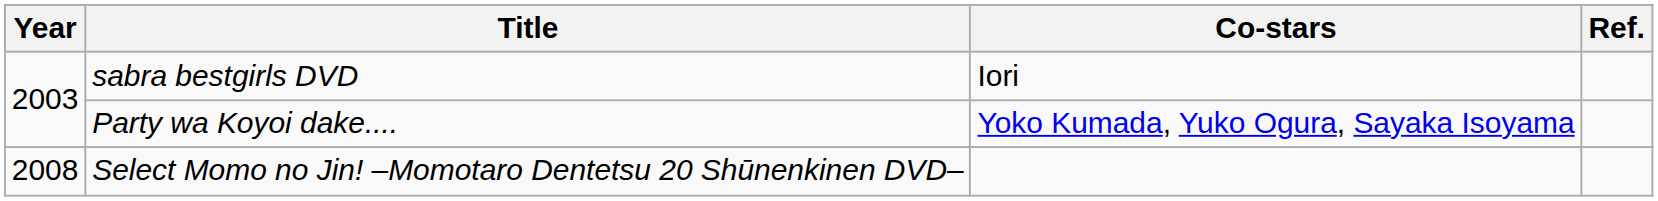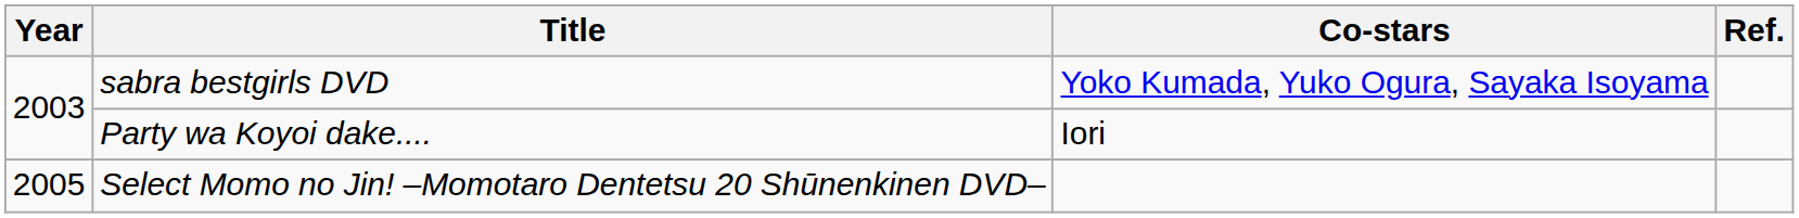 <table class="wikitable">
 <tr>
 <th>Year</th>
 <th>Title</th>
 <th>Co-stars</th>
 <th>Ref.</th>
 </tr>
 <tr>
 <td rowspan="2">2003</td>
 <td><em>sabra bestgirls DVD</em></td>
+<td><a href='#'>Yoko Kumada</a>, <a href='#'>Yuko Ogura</a>, <a href='#'>Sayaka Isoyama</a></td>
+<td></td>
+</tr>
+<tr>
+<td><em>Party wa Koyoi dake....</em></td>
 <td>Iori</td>
 <td></td>
 </tr>
 <tr>
-<td><em>Party wa Koyoi dake....</em></td>
-<td><a href='#'>Yoko Kumada</a>, <a href='#'>Yuko Ogura</a>, <a href='#'>Sayaka Isoyama</a></td>
-<td></td>
-</tr>
-<tr>
-<td>2008</td>
+<td>2005</td>
 <td><em>Select Momo no Jin! –Momotaro Dentetsu 20 Shūnenkinen DVD–</em></td>
 <td></td>
 <td></td>
 </tr>
 </table>
